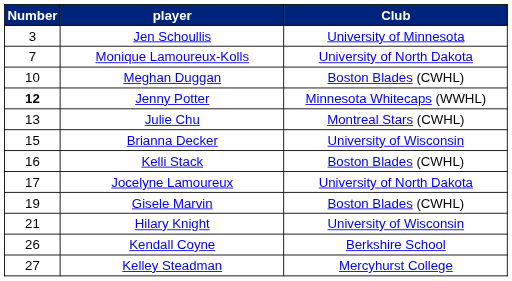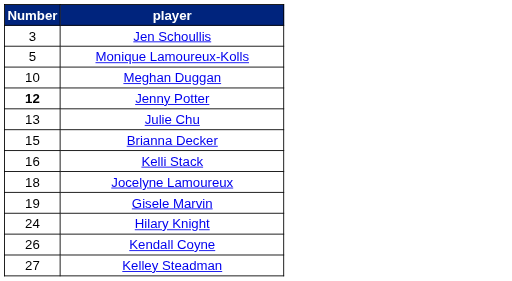 <table cellpadding="3" cellspacing="0" border="1" style="font-size: 95%; text-align: center; border: black solid 1px; border-collapse: collapse;">
 <tr style="background:#00247d; color:#fff; text-align:center;">
 <th scope="col" style="width:50px;">Number</th>
 <th scope="col" style="width:250px;">player</th>
-<th scope="col" style="width:250px;">Club</th>
 </tr>
 <tr>
 <td>3</td>
 <td><a href='#'>Jen Schoullis</a></td>
-<td> <a href='#'>University of Minnesota</a></td>
 </tr>
 <tr>
-<td>7</td>
+<td>5</td>
 <td><a href='#'>Monique Lamoureux-Kolls</a></td>
-<td> <a href='#'>University of North Dakota</a></td>
 </tr>
 <tr>
 <td>10</td>
 <td><a href='#'>Meghan Duggan</a></td>
-<td> <a href='#'>Boston Blades</a> (CWHL)</td>
 </tr>
 <tr>
 <td><strong>12</strong></td>
 <td><a href='#'>Jenny Potter</a></td>
-<td> <a href='#'>Minnesota Whitecaps</a> (WWHL)</td>
 </tr>
 <tr>
 <td>13</td>
 <td><a href='#'>Julie Chu</a></td>
-<td> <a href='#'>Montreal Stars</a> (CWHL)</td>
 </tr>
 <tr>
 <td>15</td>
 <td><a href='#'>Brianna Decker</a></td>
-<td> <a href='#'>University of Wisconsin</a></td>
 </tr>
 <tr>
 <td>16</td>
 <td><a href='#'>Kelli Stack</a></td>
-<td> <a href='#'>Boston Blades</a> (CWHL)</td>
 </tr>
 <tr>
-<td>17</td>
+<td>18</td>
 <td><a href='#'>Jocelyne Lamoureux</a></td>
-<td> <a href='#'>University of North Dakota</a></td>
 </tr>
 <tr>
 <td>19</td>
 <td><a href='#'>Gisele Marvin</a></td>
-<td> <a href='#'>Boston Blades</a> (CWHL)</td>
 </tr>
 <tr>
-<td>21</td>
+<td>24</td>
 <td><a href='#'>Hilary Knight</a></td>
-<td> <a href='#'>University of Wisconsin</a></td>
 </tr>
 <tr>
 <td>26</td>
 <td><a href='#'>Kendall Coyne</a></td>
-<td> <a href='#'>Berkshire School</a></td>
 </tr>
 <tr>
 <td>27</td>
 <td><a href='#'>Kelley Steadman</a></td>
-<td> <a href='#'>Mercyhurst College</a></td>
 </tr>
 </table>
